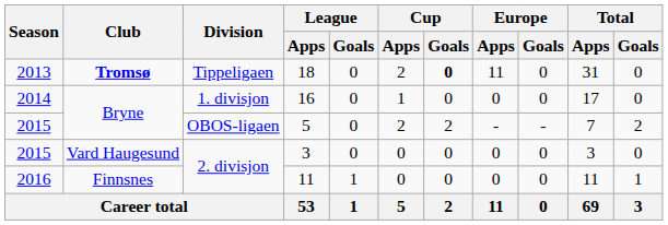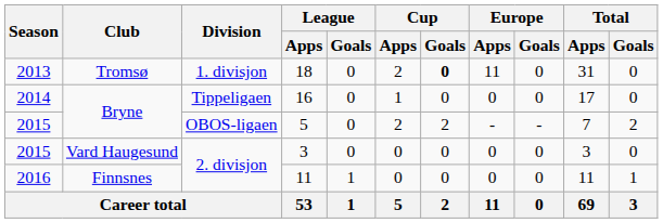 <table class="wikitable" style="text-align: center;">
 <tr>
 <th rowspan="2">Season</th>
 <th rowspan="2">Club</th>
 <th rowspan="2">Division</th>
 <th colspan="2">League</th>
 <th colspan="2">Cup</th>
 <th colspan="2">Europe</th>
 <th colspan="2">Total</th>
 </tr>
 <tr>
 <th>Apps</th>
 <th>Goals</th>
 <th>Apps</th>
 <th>Goals</th>
 <th>Apps</th>
 <th>Goals</th>
 <th>Apps</th>
 <th>Goals</th>
 </tr>
 <tr>
 <td><a href='#'>2013</a></td>
-<td rowspan="1" valign="center"><strong><a href='#'>Tromsø</a></strong></td>
-<td rowspan="1" valign="center"><a href='#'>Tippeligaen</a></td>
+<td rowspan="1" valign="center"><a href='#'>Tromsø</a></td>
+<td rowspan="1" valign="center"><a href='#'>1. divisjon</a></td>
 <td>18</td>
 <td>0</td>
 <td>2</td>
 <td><strong>0</strong></td>
 <td>11</td>
 <td>0</td>
 <td>31</td>
 <td>0</td>
 </tr>
 <tr>
 <td><a href='#'>2014</a></td>
 <td rowspan="2" valign="center"><a href='#'>Bryne</a></td>
-<td rowspan="1" valign="center"><a href='#'>1. divisjon</a></td>
+<td rowspan="1" valign="center"><a href='#'>Tippeligaen</a></td>
 <td>16</td>
 <td>0</td>
 <td>1</td>
 <td>0</td>
 <td>0</td>
 <td>0</td>
 <td>17</td>
 <td>0</td>
 </tr>
 <tr>
 <td><a href='#'>2015</a></td>
 <td rowspan="1" valign="center"><a href='#'>OBOS-ligaen</a></td>
 <td>5</td>
 <td>0</td>
 <td>2</td>
 <td>2</td>
 <td>-</td>
 <td>-</td>
 <td>7</td>
 <td>2</td>
 </tr>
 <tr>
 <td><a href='#'>2015</a></td>
 <td rowspan="1" valign="center"><a href='#'>Vard Haugesund</a></td>
 <td rowspan="2" valign="center"><a href='#'>2. divisjon</a></td>
 <td>3</td>
 <td>0</td>
 <td>0</td>
 <td>0</td>
 <td>0</td>
 <td>0</td>
 <td>3</td>
 <td>0</td>
 </tr>
 <tr>
 <td><a href='#'>2016</a></td>
 <td rowspan="1" valign="center"><a href='#'>Finnsnes</a></td>
 <td>11</td>
 <td>1</td>
 <td>0</td>
 <td>0</td>
 <td>0</td>
 <td>0</td>
 <td>11</td>
 <td>1</td>
 </tr>
 <tr>
 <th colspan="3">Career total</th>
 <th>53</th>
 <th>1</th>
 <th>5</th>
 <th>2</th>
 <th>11</th>
 <th>0</th>
 <th>69</th>
 <th>3</th>
 </tr>
 </table>
